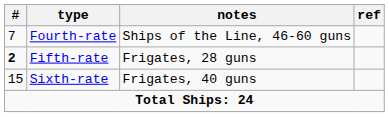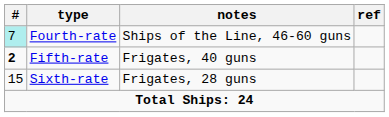 <table class="wikitable">
 <tr>
 <th>#</th>
 <th>type</th>
 <th>notes</th>
 <th>ref</th>
 </tr>
 <tr>
-<td>7</td>
+<td style="background: paleturquoise;">7</td>
 <td><a href='#'>Fourth-rate</a></td>
 <td>Ships of the Line, 46-60 guns</td>
 <td></td>
 </tr>
 <tr>
 <td><strong>2</strong></td>
 <td><a href='#'>Fifth-rate</a></td>
-<td>Frigates, 28 guns</td>
+<td>Frigates, 40 guns</td>
 <td></td>
 </tr>
 <tr>
 <td>15</td>
 <td><a href='#'>Sixth-rate</a></td>
-<td>Frigates, 40 guns</td>
+<td>Frigates, 28 guns</td>
 <td></td>
 </tr>
 <tr>
 <td colspan=4 style="text-align:center;"><strong>Total Ships: 24</strong></td>
 </tr>
 </table>
